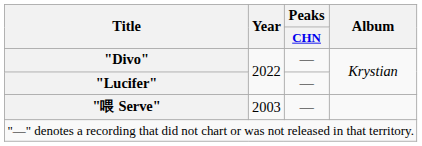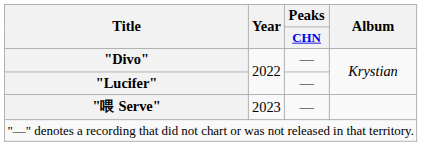 <table class="wikitable plainrowheaders" style="text-align:center;">
 <tr>
 <th scope="col" rowspan="2" style="width:16.5em;">Title</th>
 <th scope="col" rowspan="2" style="width:1em;">Year</th>
 <th scope="col" colspan="1">Peaks</th>
 <th scope="col" rowspan="2">Album</th>
 </tr>
 <tr>
 <th scope="col" style="width:3em;font-size:90%;"><a href='#'>CHN</a></th>
 </tr>
 <tr>
 <th scope="row">"Divo"</th>
 <td rowspan="2">2022</td>
 <td>—</td>
 <td rowspan=2><em>Krystian</em></td>
 </tr>
 <tr>
 <th scope="row">"Lucifer"</th>
 <td>—</td>
 </tr>
 <tr>
 <th scope="row">"喂 Serve"</th>
-<td>2003</td>
+<td>2023</td>
 <td>—</td>
 <td></td>
 </tr>
 <tr>
 <td colspan="14" style="font-size:90%">"—" denotes a recording that did not chart or was not released in that territory.</td>
 </tr>
 </table>
